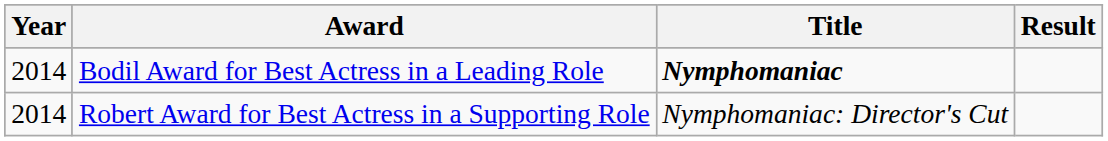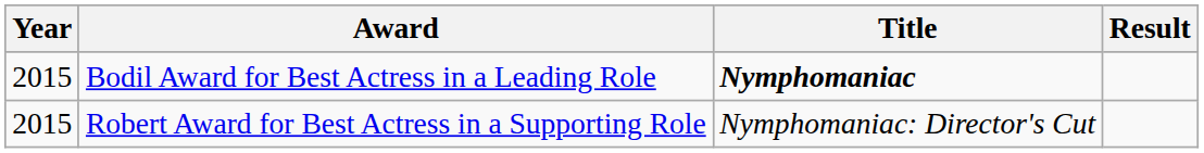 <table class="wikitable">
 <tr>
 <th>Year</th>
 <th>Award</th>
 <th>Title</th>
 <th>Result</th>
 </tr>
 <tr>
-<td>2014</td>
+<td>2015</td>
 <td><a href='#'>Bodil Award for Best Actress in a Leading Role</a></td>
 <td><strong><em>Nymphomaniac</em></strong></td>
 <td></td>
 </tr>
 <tr>
-<td>2014</td>
+<td>2015</td>
 <td><a href='#'>Robert Award for Best Actress in a Supporting Role</a></td>
 <td><em>Nymphomaniac: Director's Cut</em></td>
 <td></td>
 </tr>
 </table>
